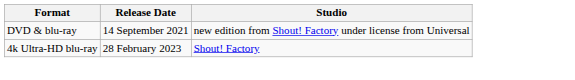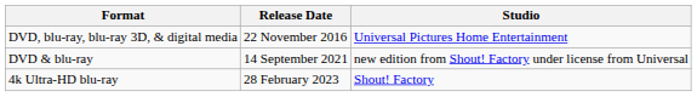 <table class="wikitable">
 <tr>
 <th>Format</th>
 <th>Release Date</th>
 <th>Studio</th>
+</tr>
+<tr>
+<td>DVD, blu-ray, blu-ray 3D, & digital media</td>
+<td>22 November 2016</td>
+<td><a href='#'>Universal Pictures Home Entertainment</a></td>
 </tr>
 <tr>
 <td>DVD & blu-ray</td>
 <td>14 September 2021</td>
 <td>new edition from <a href='#'>Shout! Factory</a> under license from Universal</td>
 </tr>
 <tr>
 <td>4k Ultra-HD blu-ray</td>
 <td>28 February 2023</td>
 <td><a href='#'>Shout! Factory</a></td>
 </tr>
 </table>
